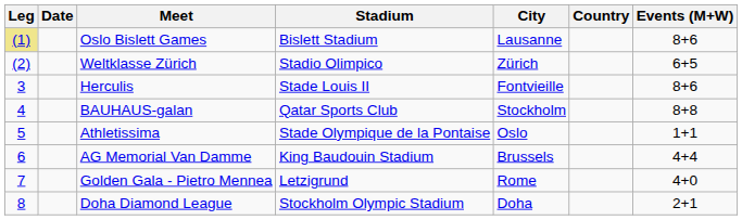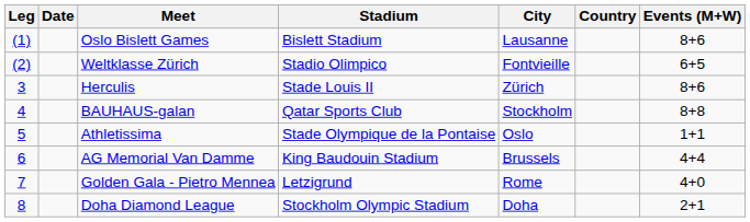 <table class="wikitable sortable">
 <tr>
 <th>Leg</th>
 <th>Date</th>
 <th>Meet</th>
 <th>Stadium</th>
 <th>City</th>
 <th>Country</th>
 <th>Events (M+W)</th>
 </tr>
 <tr>
-<td align=center style="background: khaki;"><a href='#'>(1)</a></td>
+<td align=center><a href='#'>(1)</a></td>
 <td></td>
 <td><a href='#'>Oslo Bislett Games</a></td>
 <td><a href='#'>Bislett Stadium</a></td>
 <td><a href='#'>Lausanne</a></td>
 <td></td>
 <td align=center>8+6</td>
 </tr>
 <tr>
 <td align=center><a href='#'>(2)</a></td>
 <td></td>
 <td><a href='#'>Weltklasse Zürich</a></td>
 <td><a href='#'>Stadio Olimpico</a></td>
-<td><a href='#'>Zürich</a></td>
+<td><a href='#'>Fontvieille</a></td>
 <td></td>
 <td align=center>6+5</td>
 </tr>
 <tr>
 <td align=center><a href='#'>3</a></td>
 <td></td>
 <td><a href='#'>Herculis</a></td>
 <td><a href='#'>Stade Louis II</a></td>
-<td><a href='#'>Fontvieille</a></td>
+<td><a href='#'>Zürich</a></td>
 <td></td>
 <td align=center>8+6</td>
 </tr>
 <tr>
 <td align=center><a href='#'>4</a></td>
 <td></td>
 <td><a href='#'>BAUHAUS-galan</a></td>
 <td><a href='#'>Qatar Sports Club</a></td>
 <td><a href='#'>Stockholm</a></td>
 <td></td>
 <td align=center>8+8</td>
 </tr>
 <tr>
 <td align=center><a href='#'>5</a></td>
 <td></td>
 <td><a href='#'>Athletissima</a></td>
 <td><a href='#'>Stade Olympique de la Pontaise</a></td>
 <td><a href='#'>Oslo</a></td>
 <td></td>
 <td align=center>1+1</td>
 </tr>
 <tr>
 <td align=center><a href='#'>6</a></td>
 <td></td>
 <td><a href='#'>AG Memorial Van Damme</a></td>
 <td><a href='#'>King Baudouin Stadium</a></td>
 <td><a href='#'>Brussels</a></td>
 <td></td>
 <td align=center>4+4</td>
 </tr>
 <tr>
 <td align=center><a href='#'>7</a></td>
 <td></td>
 <td><a href='#'>Golden Gala - Pietro Mennea</a></td>
 <td><a href='#'>Letzigrund</a></td>
 <td><a href='#'>Rome</a></td>
 <td></td>
 <td align=center>4+0</td>
 </tr>
 <tr>
 <td align=center><a href='#'>8</a></td>
 <td></td>
 <td><a href='#'>Doha Diamond League</a></td>
 <td><a href='#'>Stockholm Olympic Stadium</a></td>
 <td><a href='#'>Doha</a></td>
 <td></td>
 <td align=center>2+1</td>
 </tr>
 </table>
